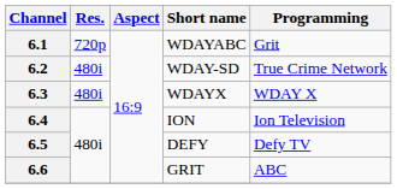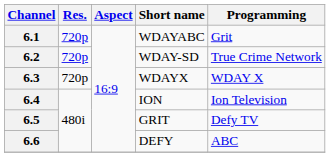 <table class="wikitable">
 <tr>
 <th scope = "col"><a href='#'>Channel</a></th>
 <th scope = "col"><a href='#'>Res.</a></th>
 <th scope = "col"><a href='#'>Aspect</a></th>
 <th scope = "col">Short name</th>
 <th scope = "col">Programming</th>
 </tr>
 <tr>
 <th scope = "row">6.1</th>
 <td><a href='#'>720p</a></td>
 <td rowspan=6><a href='#'>16:9</a></td>
 <td>WDAYABC</td>
 <td><a href='#'>Grit</a></td>
 </tr>
 <tr>
 <th scope = "row">6.2</th>
-<td><a href='#'>480i</a></td>
+<td><a href='#'>720p</a></td>
 <td>WDAY-SD</td>
 <td><a href='#'>True Crime Network</a></td>
 </tr>
 <tr>
 <th scope = "row">6.3</th>
-<td><a href='#'>480i</a></td>
+<td>720p</td>
 <td>WDAYX</td>
 <td><a href='#'>WDAY X</a></td>
 </tr>
 <tr>
 <th scope = "row">6.4</th>
 <td rowspan=3>480i</td>
 <td>ION</td>
 <td><a href='#'>Ion Television</a></td>
 </tr>
 <tr>
 <th scope = "row">6.5</th>
-<td>DEFY</td>
+<td>GRIT</td>
 <td><a href='#'>Defy TV</a></td>
 </tr>
 <tr>
 <th scope = "row">6.6</th>
-<td>GRIT</td>
+<td>DEFY</td>
 <td><a href='#'>ABC</a></td>
 </tr>
 <tr>
 </tr>
 </table>
